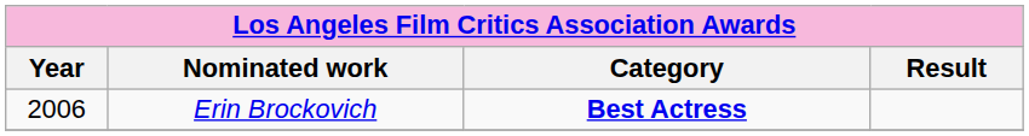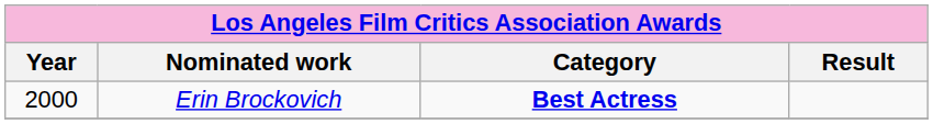 <table width="70%" class="wikitable sortable">
 <tr>
 <th colspan="4" style="background: #F7B8DC;" align="center"><a href='#'>Los Angeles Film Critics Association Awards</a></th>
 </tr>
 <tr>
 <th width="10%">Year</th>
 <th width="35%">Nominated work</th>
 <th width="40%">Category</th>
 <th width="15%">Result</th>
 </tr>
 <tr>
-<td align="center">2006</td>
+<td align="center">2000</td>
 <td align="center"><em><a href='#'>Erin Brockovich</a></em></td>
 <td align="center"><strong><a href='#'>Best Actress</a></strong></td>
 <td></td>
 </tr>
 <tr>
 </tr>
 </table>
